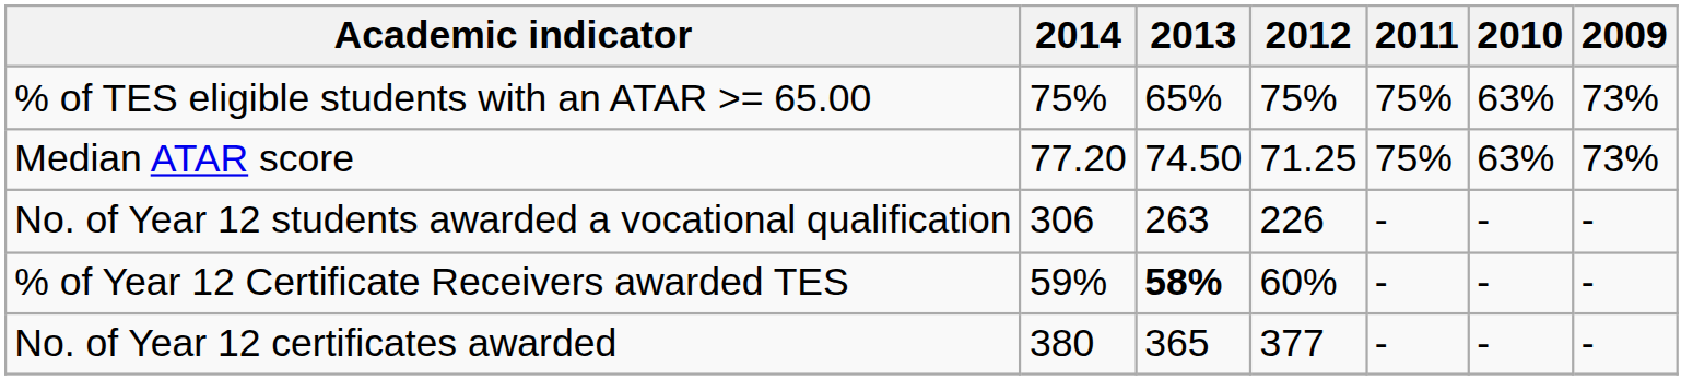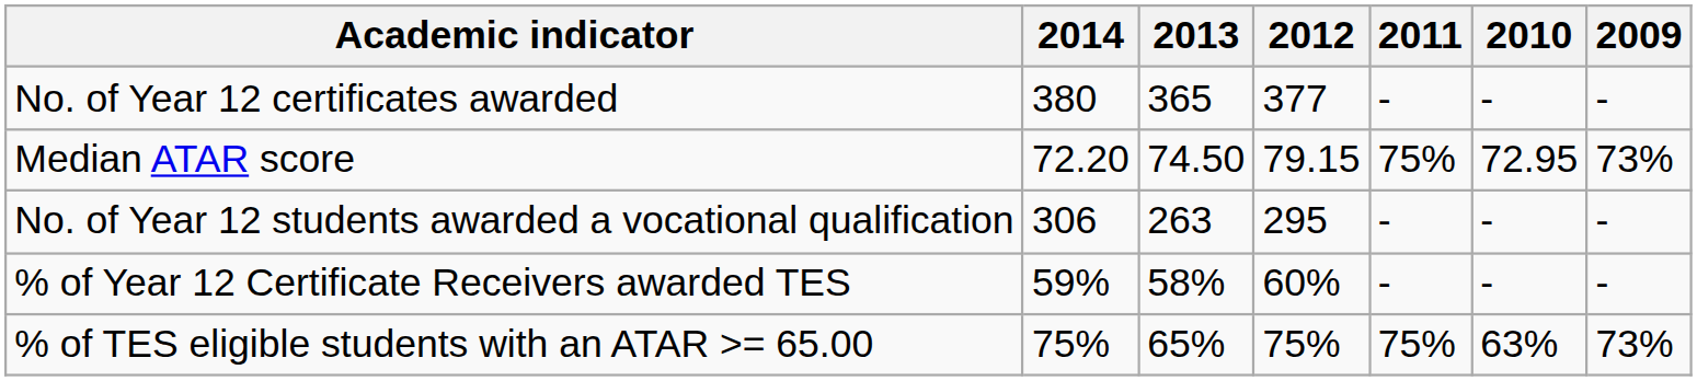 <table class="wikitable sortable collapsible">
 <tr>
 <th>Academic indicator</th>
 <th>2014</th>
 <th>2013</th>
 <th>2012</th>
 <th>2011</th>
 <th>2010</th>
 <th>2009</th>
 </tr>
 <tr>
+<td>No. of Year 12 certificates awarded</td>
+<td>380</td>
+<td>365</td>
+<td>377</td>
+<td>-</td>
+<td>-</td>
+<td>-</td>
+</tr>
+<tr>
+<td>Median <a href='#'>ATAR</a> score</td>
+<td>72.20</td>
+<td>74.50</td>
+<td>79.15</td>
+<td>75%</td>
+<td>72.95</td>
+<td>73%</td>
+</tr>
+<tr>
+<td>No. of Year 12 students awarded a vocational qualification</td>
+<td>306</td>
+<td>263</td>
+<td>295</td>
+<td>-</td>
+<td>-</td>
+<td>-</td>
+</tr>
+<tr>
+<td>% of Year 12 Certificate Receivers awarded TES</td>
+<td>59%</td>
+<td>58%</td>
+<td>60%</td>
+<td>-</td>
+<td>-</td>
+<td>-</td>
+</tr>
+<tr>
 <td>% of TES eligible students with an ATAR >= 65.00</td>
 <td>75%</td>
 <td>65%</td>
 <td>75%</td>
 <td>75%</td>
 <td>63%</td>
 <td>73%</td>
 </tr>
-<tr>
-<td>Median <a href='#'>ATAR</a> score</td>
-<td>77.20</td>
-<td>74.50</td>
-<td>71.25</td>
-<td>75%</td>
-<td>63%</td>
-<td>73%</td>
-</tr>
-<tr>
-<td>No. of Year 12 students awarded a vocational qualification</td>
-<td>306</td>
-<td>263</td>
-<td>226</td>
-<td>-</td>
-<td>-</td>
-<td>-</td>
-</tr>
-<tr>
-<td>% of Year 12 Certificate Receivers awarded TES</td>
-<td>59%</td>
-<td><strong>58%</strong></td>
-<td>60%</td>
-<td>-</td>
-<td>-</td>
-<td>-</td>
-</tr>
-<tr>
-<td>No. of Year 12 certificates awarded</td>
-<td>380</td>
-<td>365</td>
-<td>377</td>
-<td>-</td>
-<td>-</td>
-<td>-</td>
-</tr>
 </table>
